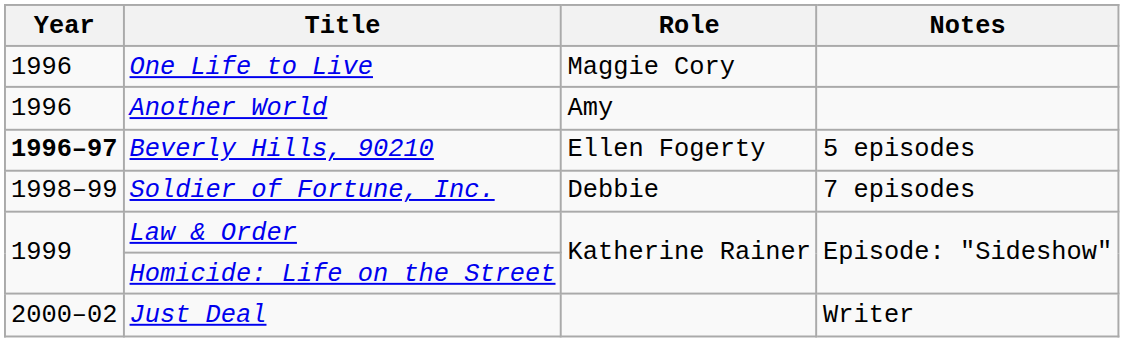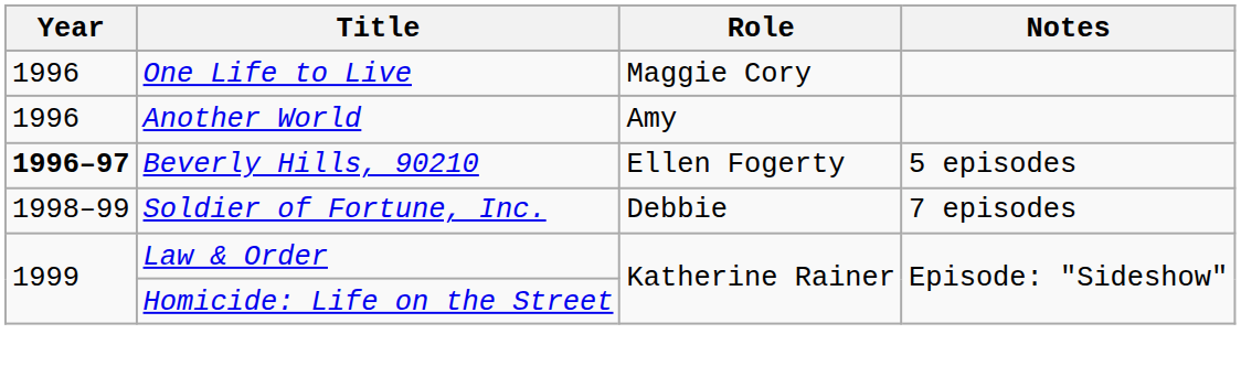 <table class="wikitable sortable">
 <tr>
 <th>Year</th>
 <th>Title</th>
 <th>Role</th>
 <th class="unsortable">Notes</th>
 </tr>
 <tr>
 <td>1996</td>
 <td><em><a href='#'>One Life to Live</a></em></td>
 <td>Maggie Cory</td>
 <td></td>
 </tr>
 <tr>
 <td>1996</td>
 <td><em><a href='#'>Another World</a></em></td>
 <td>Amy</td>
 <td></td>
 </tr>
 <tr>
 <td><strong>1996–97</strong></td>
 <td><em><a href='#'>Beverly Hills, 90210</a></em></td>
 <td>Ellen Fogerty</td>
 <td>5 episodes</td>
 </tr>
 <tr>
 <td>1998–99</td>
 <td><em><a href='#'>Soldier of Fortune, Inc.</a></em></td>
 <td>Debbie</td>
 <td>7 episodes</td>
 </tr>
 <tr>
 <td rowspan="2">1999</td>
 <td><em><a href='#'>Law & Order</a></em></td>
 <td rowspan="2">Katherine Rainer</td>
 <td rowspan="2">Episode: "Sideshow"</td>
 </tr>
 <tr>
 <td><em><a href='#'>Homicide: Life on the Street</a></em></td>
 </tr>
-<tr>
-<td>2000–02</td>
-<td><em><a href='#'>Just Deal</a></em></td>
-<td></td>
-<td>Writer</td>
-</tr>
 </table>
